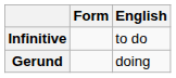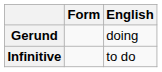 <table class="wikitable">
 <tr>
 <th></th>
 <th>Form</th>
 <th>English</th>
 </tr>
 <tr>
+<th>Gerund</th>
+<td></td>
+<td>doing</td>
+</tr>
+<tr>
 <th>Infinitive</th>
 <td></td>
 <td>to do</td>
 </tr>
-<tr>
-<th>Gerund</th>
-<td></td>
-<td>doing</td>
-</tr>
 </table>
